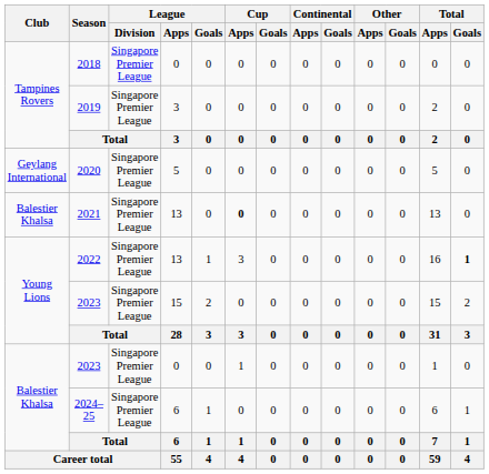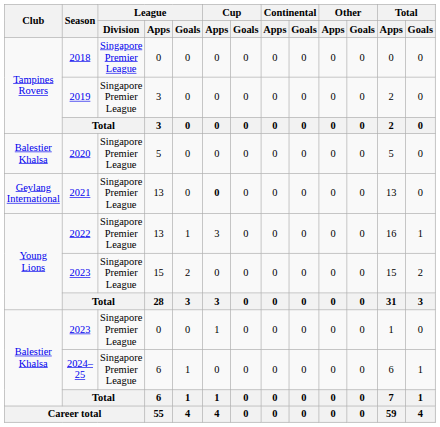 <table class="wikitable" style="text-align: center">
 <tr>
 <th rowspan="2">Club</th>
 <th rowspan="2">Season</th>
 <th colspan="3">League</th>
 <th colspan="2">Cup</th>
 <th colspan="2">Continental</th>
 <th colspan="2">Other</th>
 <th colspan="2">Total</th>
 </tr>
 <tr>
 <th>Division</th>
 <th>Apps</th>
 <th>Goals</th>
 <th>Apps</th>
 <th>Goals</th>
 <th>Apps</th>
 <th>Goals</th>
 <th>Apps</th>
 <th>Goals</th>
 <th>Apps</th>
 <th>Goals</th>
 </tr>
 <tr>
 <td rowspan="3"><a href='#'>Tampines Rovers</a></td>
 <td><a href='#'>2018</a></td>
 <td><a href='#'>Singapore Premier League</a></td>
 <td>0</td>
 <td>0</td>
 <td>0</td>
 <td>0</td>
 <td>0</td>
 <td>0</td>
 <td>0</td>
 <td>0</td>
 <td>0</td>
 <td>0</td>
 </tr>
 <tr>
 <td><a href='#'>2019</a></td>
 <td>Singapore Premier League</td>
 <td>3</td>
 <td>0</td>
 <td>0</td>
 <td>0</td>
 <td>0</td>
 <td>0</td>
 <td>0</td>
 <td>0</td>
 <td>2</td>
 <td>0</td>
 </tr>
 <tr>
 <th colspan=2>Total</th>
 <th>3</th>
 <th>0</th>
 <th>0</th>
 <th>0</th>
 <th>0</th>
 <th>0</th>
 <th>0</th>
 <th>0</th>
 <th>2</th>
 <th>0</th>
 </tr>
 <tr>
-<td rowspan="1"><a href='#'>Geylang International</a></td>
+<td rowspan="1"><a href='#'>Balestier Khalsa</a></td>
 <td><a href='#'>2020</a></td>
 <td>Singapore Premier League</td>
 <td>5</td>
 <td>0</td>
 <td>0</td>
 <td>0</td>
 <td>0</td>
 <td>0</td>
 <td>0</td>
 <td>0</td>
 <td>5</td>
 <td>0</td>
 </tr>
 <tr>
-<td rowspan="1"><a href='#'>Balestier Khalsa</a></td>
+<td rowspan="1"><a href='#'>Geylang International</a></td>
 <td><a href='#'>2021</a></td>
 <td>Singapore Premier League</td>
 <td>13</td>
 <td>0</td>
 <td><strong>0</strong></td>
 <td>0</td>
 <td>0</td>
 <td>0</td>
 <td>0</td>
 <td>0</td>
 <td>13</td>
 <td>0</td>
 </tr>
 <tr>
 <td rowspan="3"><a href='#'>Young Lions</a></td>
 <td><a href='#'>2022</a></td>
 <td>Singapore Premier League</td>
 <td>13</td>
 <td>1</td>
 <td>3</td>
 <td>0</td>
 <td>0</td>
 <td>0</td>
 <td>0</td>
 <td>0</td>
 <td>16</td>
-<td><strong>1</strong></td>
+<td>1</td>
 </tr>
 <tr>
 <td><a href='#'>2023</a></td>
 <td>Singapore Premier League</td>
 <td>15</td>
 <td>2</td>
 <td>0</td>
 <td>0</td>
 <td>0</td>
 <td>0</td>
 <td>0</td>
 <td>0</td>
 <td>15</td>
 <td>2</td>
 </tr>
 <tr>
 <th colspan="2">Total</th>
 <th>28</th>
 <th>3</th>
 <th>3</th>
 <th>0</th>
 <th>0</th>
 <th>0</th>
 <th>0</th>
 <th>0</th>
 <th>31</th>
 <th>3</th>
 </tr>
 <tr>
 <td rowspan="3"><a href='#'>Balestier Khalsa</a></td>
 <td><a href='#'>2023</a></td>
 <td>Singapore Premier League</td>
 <td>0</td>
 <td>0</td>
 <td>1</td>
 <td>0</td>
 <td>0</td>
 <td>0</td>
 <td>0</td>
 <td>0</td>
 <td>1</td>
 <td>0</td>
 </tr>
 <tr>
 <td><a href='#'>2024–25</a></td>
 <td>Singapore Premier League</td>
 <td>6</td>
 <td>1</td>
 <td>0</td>
 <td>0</td>
 <td>0</td>
 <td>0</td>
 <td>0</td>
 <td>0</td>
 <td>6</td>
 <td>1</td>
 </tr>
 <tr>
 <th colspan="2">Total</th>
 <th>6</th>
 <th>1</th>
 <th>1</th>
 <th>0</th>
 <th>0</th>
 <th>0</th>
 <th>0</th>
 <th>0</th>
 <th>7</th>
 <th>1</th>
 </tr>
 <tr>
 <th colspan="3">Career total</th>
 <th>55</th>
 <th>4</th>
 <th>4</th>
 <th>0</th>
 <th>0</th>
 <th>0</th>
 <th>0</th>
 <th>0</th>
 <th>59</th>
 <th>4</th>
 </tr>
 </table>
